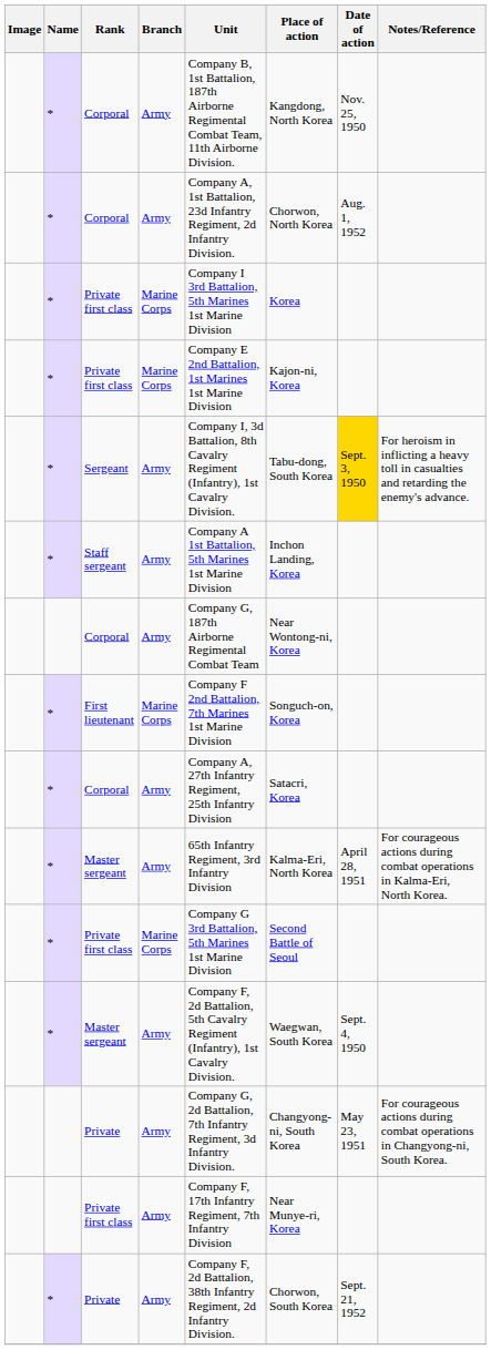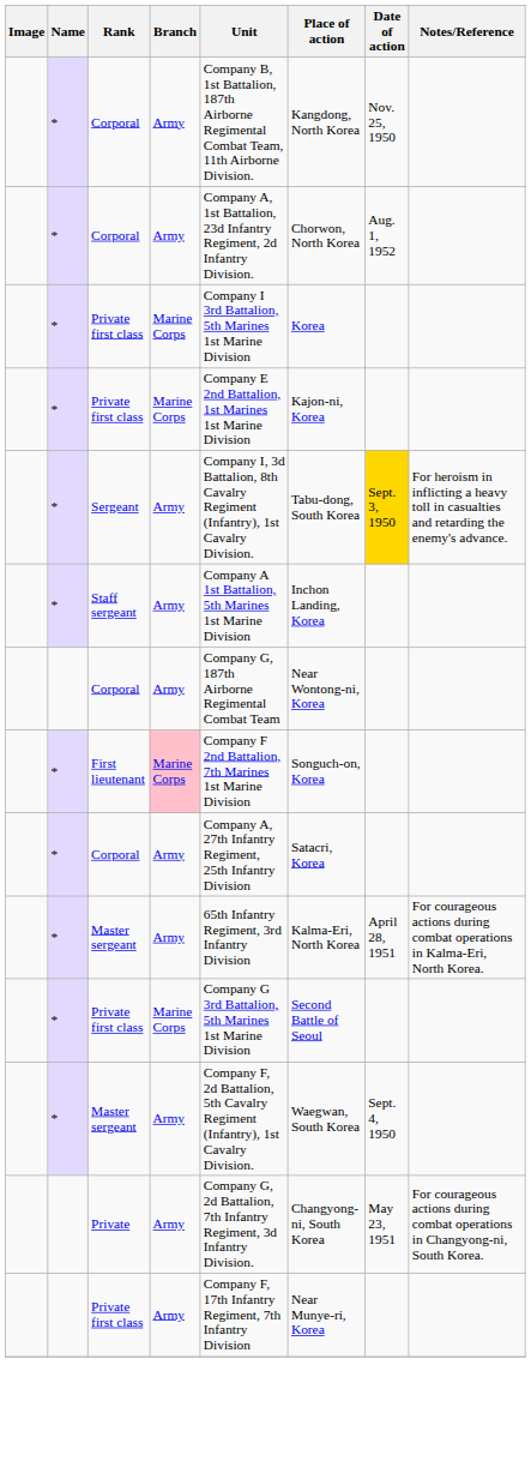 <table class="wikitable sortable" width="98%">
 <tr>
 <th class="unsortable">Image</th>
 <th>Name</th>
 <th>Rank</th>
 <th>Branch</th>
 <th>Unit</th>
 <th>Place of action</th>
 <th>Date of action</th>
 <th class="unsortable">Notes/Reference</th>
 </tr>
 <tr>
 <td></td>
 <td style="background:#e3d9ff;">*</td>
 <td><a href='#'>Corporal</a></td>
 <td><a href='#'>Army</a></td>
 <td>Company B, 1st Battalion, 187th Airborne Regimental Combat Team, 11th Airborne Division.</td>
 <td>Kangdong, North Korea</td>
 <td>Nov. 25, 1950</td>
 <td></td>
 </tr>
 <tr>
 <td></td>
 <td style="background:#e3d9ff;">*</td>
 <td><a href='#'>Corporal</a></td>
 <td><a href='#'>Army</a></td>
 <td>Company A, 1st Battalion, 23d Infantry Regiment, 2d Infantry Division.</td>
 <td>Chorwon, North Korea</td>
 <td>Aug. 1, 1952</td>
 <td></td>
 </tr>
 <tr>
 <td></td>
 <td style="background:#e3d9ff;">*</td>
 <td><a href='#'>Private first class</a></td>
 <td><a href='#'>Marine Corps</a></td>
 <td>Company I<br><a href='#'>3rd Battalion, 5th Marines</a><br>1st Marine Division</td>
 <td><a href='#'>Korea</a></td>
 <td></td>
 <td></td>
 </tr>
 <tr>
 <td></td>
 <td style="background:#e3d9ff;">*</td>
 <td><a href='#'>Private first class</a></td>
 <td><a href='#'>Marine Corps</a></td>
 <td>Company E<br><a href='#'>2nd Battalion, 1st Marines</a><br>1st Marine Division</td>
 <td>Kajon-ni, <a href='#'>Korea</a></td>
 <td></td>
 <td></td>
 </tr>
 <tr>
 <td></td>
 <td style="background:#e3d9ff;">*</td>
 <td><a href='#'>Sergeant</a></td>
 <td><a href='#'>Army</a></td>
 <td>Company I, 3d Battalion, 8th Cavalry Regiment (Infantry), 1st Cavalry Division.</td>
 <td>Tabu-dong, South Korea</td>
 <td style="background: gold;">Sept. 3, 1950</td>
 <td>For heroism in inflicting a heavy toll in casualties and retarding the enemy's advance.</td>
 </tr>
 <tr>
 <td></td>
 <td style="background:#e3d9ff;">*</td>
 <td><a href='#'>Staff sergeant</a></td>
 <td><a href='#'>Army</a></td>
 <td>Company A<br><a href='#'>1st Battalion, 5th Marines</a><br>1st Marine Division</td>
 <td>Inchon Landing, <a href='#'>Korea</a></td>
 <td></td>
 <td></td>
 </tr>
 <tr>
 <td></td>
 <td></td>
 <td><a href='#'>Corporal</a></td>
 <td><a href='#'>Army</a></td>
 <td>Company G, 187th Airborne Regimental Combat Team</td>
 <td>Near Wontong-ni, <a href='#'>Korea</a></td>
 <td></td>
 <td></td>
 </tr>
 <tr>
 <td></td>
 <td style="background:#e3d9ff;">*</td>
 <td><a href='#'>First lieutenant</a></td>
-<td><a href='#'>Marine Corps</a></td>
+<td style="background: pink;"><a href='#'>Marine Corps</a></td>
 <td>Company F<br><a href='#'>2nd Battalion, 7th Marines</a><br>1st Marine Division</td>
 <td>Songuch-on, <a href='#'>Korea</a></td>
 <td></td>
 <td></td>
 </tr>
 <tr>
 <td></td>
 <td style="background:#e3d9ff;">*</td>
 <td><a href='#'>Corporal</a></td>
 <td><a href='#'>Army</a></td>
 <td>Company A, 27th Infantry Regiment, 25th Infantry Division</td>
 <td>Satacri, <a href='#'>Korea</a></td>
 <td></td>
 <td></td>
 </tr>
 <tr>
 <td></td>
 <td style="background:#e3d9ff;">*</td>
 <td><a href='#'>Master sergeant</a></td>
 <td><a href='#'>Army</a></td>
 <td>65th Infantry Regiment, 3rd Infantry Division</td>
 <td>Kalma-Eri, North Korea</td>
 <td>April 28, 1951</td>
 <td>For courageous actions during combat operations in Kalma-Eri, North Korea.</td>
 </tr>
 <tr>
 <td></td>
 <td style="background:#e3d9ff;">*</td>
 <td><a href='#'>Private first class</a></td>
 <td><a href='#'>Marine Corps</a></td>
 <td>Company G<br><a href='#'>3rd Battalion, 5th Marines</a><br>1st Marine Division</td>
 <td><a href='#'>Second Battle of Seoul</a></td>
 <td></td>
 <td></td>
 </tr>
 <tr>
 <td></td>
 <td style="background:#e3d9ff;">*</td>
 <td><a href='#'>Master sergeant</a></td>
 <td><a href='#'>Army</a></td>
 <td>Company F, 2d Battalion, 5th Cavalry Regiment (Infantry), 1st Cavalry Division.</td>
 <td>Waegwan, South Korea</td>
 <td>Sept. 4, 1950</td>
 <td></td>
 </tr>
 <tr>
 <td></td>
 <td></td>
 <td><a href='#'>Private</a></td>
 <td><a href='#'>Army</a></td>
 <td>Company G, 2d Battalion, 7th Infantry Regiment, 3d Infantry Division.</td>
 <td>Changyong-ni, South Korea</td>
 <td>May 23, 1951</td>
 <td>For courageous actions during combat operations in Changyong-ni, South Korea.</td>
 </tr>
 <tr>
 <td></td>
 <td></td>
 <td><a href='#'>Private first class</a></td>
 <td><a href='#'>Army</a></td>
 <td>Company F, 17th Infantry Regiment, 7th Infantry Division</td>
 <td>Near Munye-ri, <a href='#'>Korea</a></td>
 <td></td>
 <td></td>
 </tr>
 <tr>
-<td></td>
-<td style="background:#e3d9ff;">*</td>
-<td><a href='#'>Private</a></td>
-<td><a href='#'>Army</a></td>
-<td>Company F, 2d Battalion, 38th Infantry Regiment, 2d Infantry Division.</td>
-<td>Chorwon, South Korea</td>
-<td>Sept. 21, 1952</td>
-<td></td>
-</tr>
-<tr>
 </tr>
 </table>
